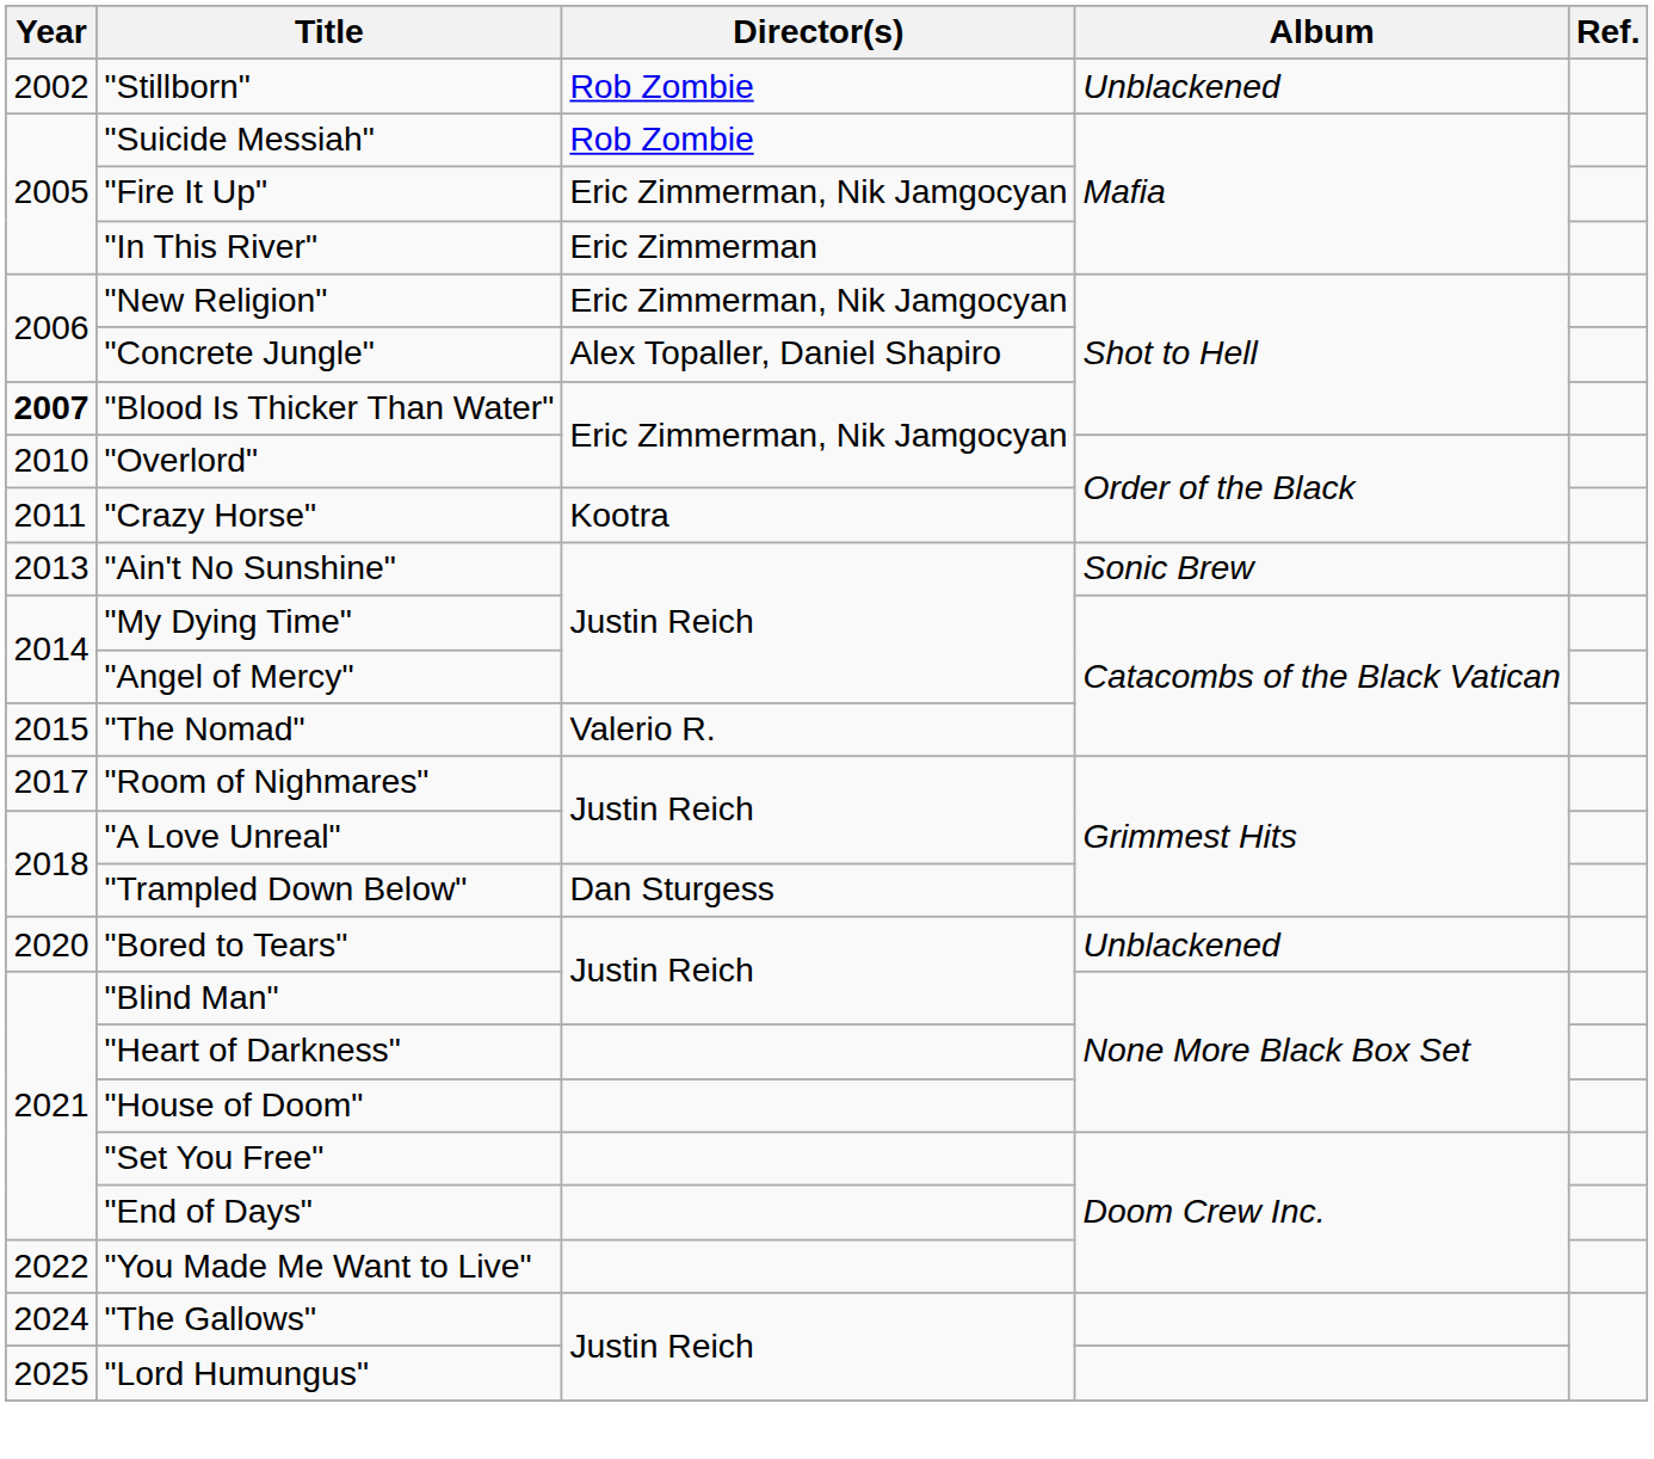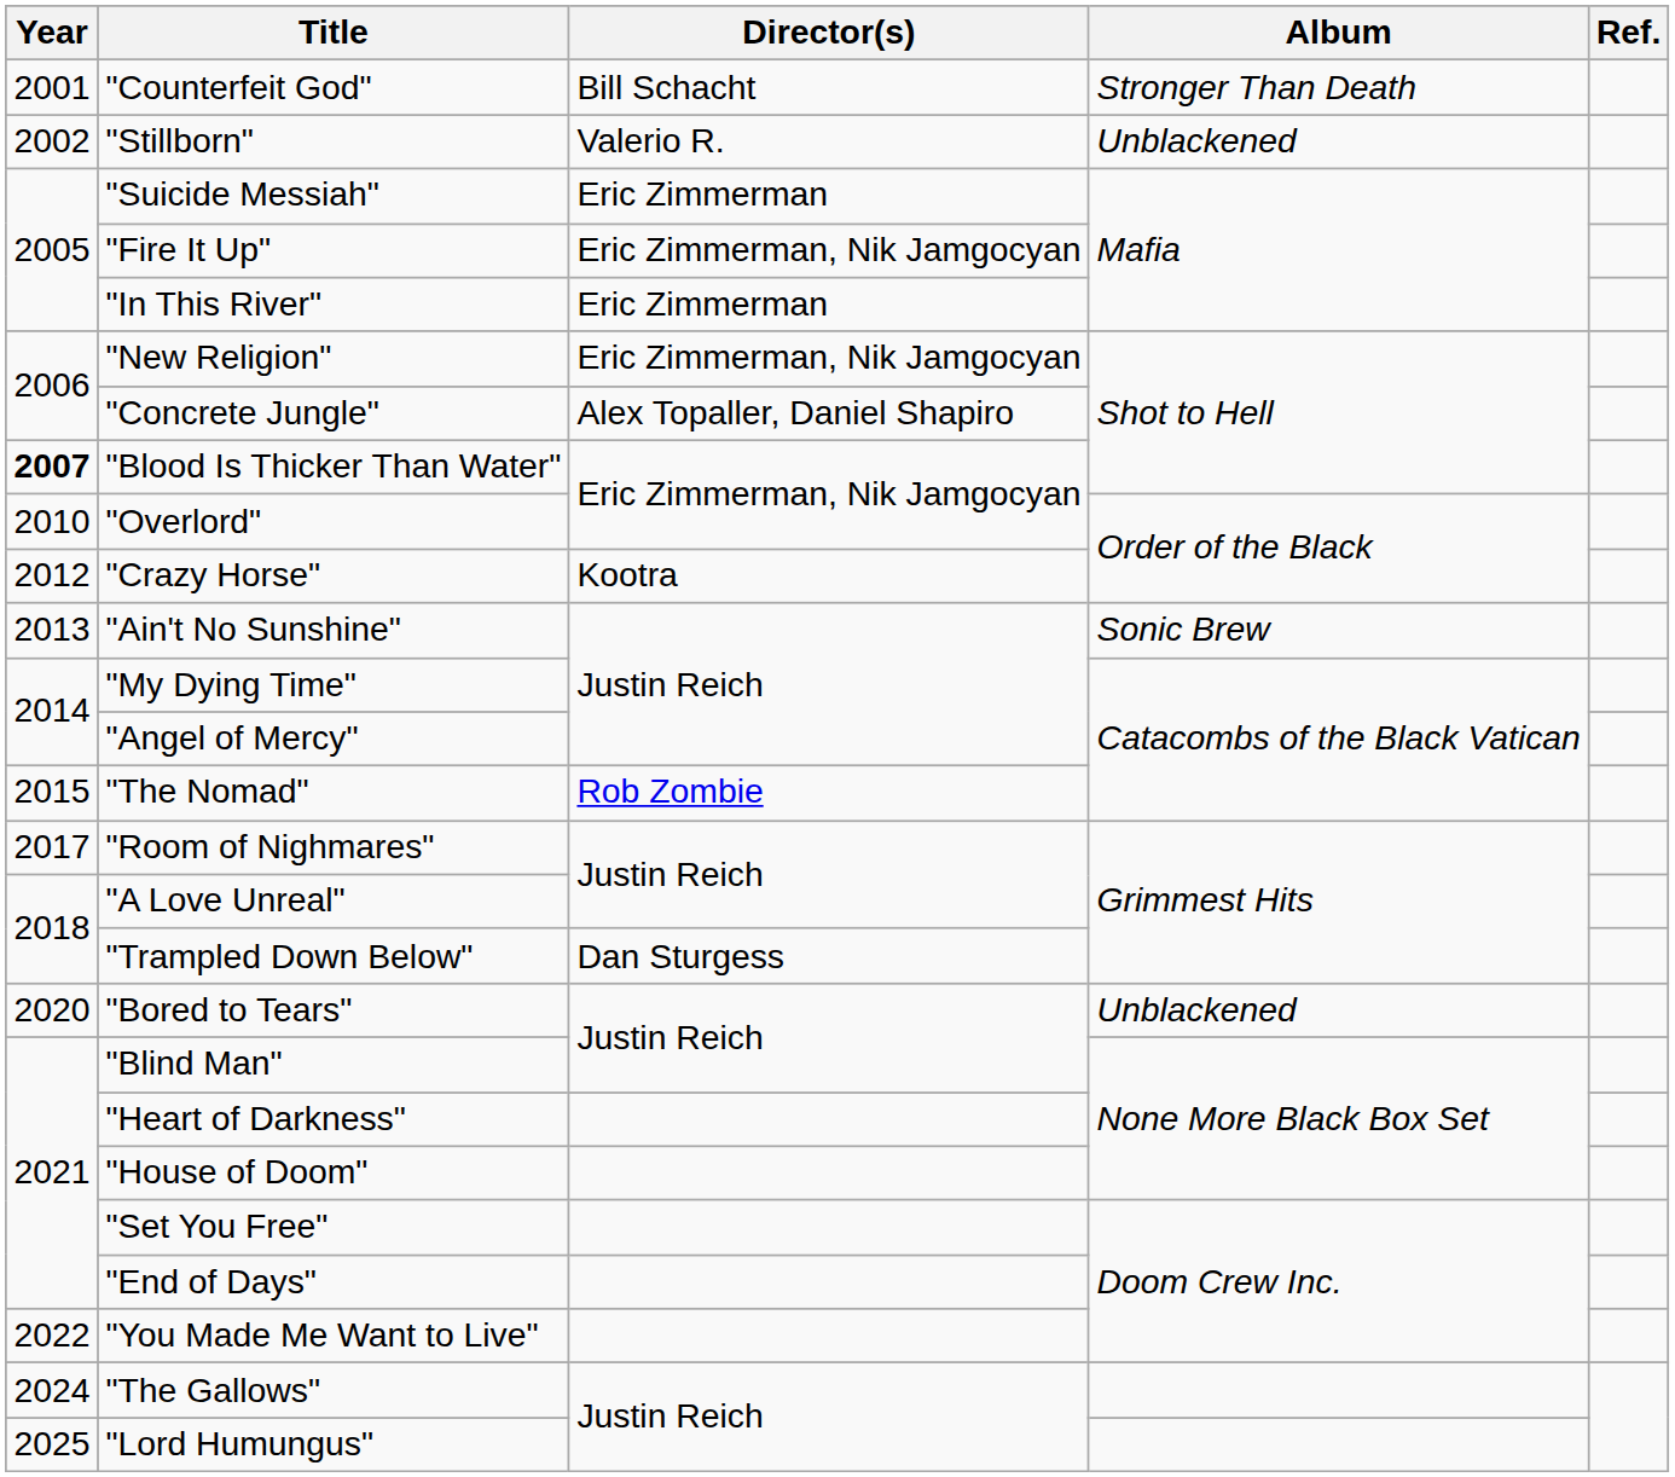 <table class="wikitable">
 <tr>
 <th>Year</th>
 <th>Title</th>
 <th>Director(s)</th>
 <th>Album</th>
 <th>Ref.</th>
 </tr>
 <tr>
+<td>2001</td>
+<td>"Counterfeit God"</td>
+<td>Bill Schacht</td>
+<td><em>Stronger Than Death</em></td>
+<td></td>
+</tr>
+<tr>
 <td>2002</td>
 <td>"Stillborn"</td>
-<td><a href='#'>Rob Zombie</a></td>
+<td>Valerio R.</td>
 <td><em>Unblackened</em></td>
 <td></td>
 </tr>
 <tr>
 <td rowspan=3>2005</td>
 <td>"Suicide Messiah"</td>
-<td><a href='#'>Rob Zombie</a></td>
+<td>Eric Zimmerman</td>
 <td rowspan=3><em>Mafia</em></td>
 <td></td>
 </tr>
 <tr>
 <td>"Fire It Up"</td>
 <td>Eric Zimmerman, Nik Jamgocyan</td>
 <td></td>
 </tr>
 <tr>
 <td>"In This River"</td>
 <td>Eric Zimmerman</td>
 <td></td>
 </tr>
 <tr>
 <td rowspan=2>2006</td>
 <td>"New Religion"</td>
 <td>Eric Zimmerman, Nik Jamgocyan</td>
 <td rowspan=3><em>Shot to Hell</em></td>
 <td></td>
 </tr>
 <tr>
 <td>"Concrete Jungle"</td>
 <td>Alex Topaller, Daniel Shapiro</td>
 <td></td>
 </tr>
 <tr>
 <td><strong>2007</strong></td>
 <td>"Blood Is Thicker Than Water"</td>
 <td rowspan=2>Eric Zimmerman, Nik Jamgocyan</td>
 <td></td>
 </tr>
 <tr>
 <td>2010</td>
 <td>"Overlord"</td>
 <td rowspan=2><em>Order of the Black</em></td>
 <td></td>
 </tr>
 <tr>
-<td>2011</td>
+<td>2012</td>
 <td>"Crazy Horse"</td>
 <td>Kootra</td>
 <td></td>
 </tr>
 <tr>
 <td>2013</td>
 <td>"Ain't No Sunshine"</td>
 <td rowspan=3>Justin Reich</td>
 <td><em>Sonic Brew</em></td>
 <td></td>
 </tr>
 <tr>
 <td rowspan=2>2014</td>
 <td>"My Dying Time"</td>
 <td rowspan=3><em>Catacombs of the Black Vatican</em></td>
 <td></td>
 </tr>
 <tr>
 <td>"Angel of Mercy"</td>
 <td></td>
 </tr>
 <tr>
 <td>2015</td>
 <td>"The Nomad"</td>
-<td>Valerio R.</td>
+<td><a href='#'>Rob Zombie</a></td>
 <td></td>
 </tr>
 <tr>
 <td>2017</td>
 <td>"Room of Nighmares"</td>
 <td rowspan=2>Justin Reich</td>
 <td rowspan=3><em>Grimmest Hits</em></td>
 <td></td>
 </tr>
 <tr>
 <td rowspan=2>2018</td>
 <td>"A Love Unreal"</td>
 <td></td>
 </tr>
 <tr>
 <td>"Trampled Down Below"</td>
 <td>Dan Sturgess</td>
 <td></td>
 </tr>
 <tr>
 <td>2020</td>
 <td>"Bored to Tears"</td>
 <td rowspan=2>Justin Reich</td>
 <td><em>Unblackened</em></td>
 <td></td>
 </tr>
 <tr>
 <td rowspan=5>2021</td>
 <td>"Blind Man"</td>
 <td rowspan=3><em>None More Black Box Set</em></td>
 <td></td>
 </tr>
 <tr>
 <td>"Heart of Darkness"</td>
 <td></td>
 <td></td>
 </tr>
 <tr>
 <td>"House of Doom"</td>
 <td></td>
 <td></td>
 </tr>
 <tr>
 <td>"Set You Free"</td>
 <td></td>
 <td rowspan=3><em>Doom Crew Inc.</em></td>
 <td></td>
 </tr>
 <tr>
 <td>"End of Days"</td>
 <td></td>
 <td></td>
 </tr>
 <tr>
 <td>2022</td>
 <td>"You Made Me Want to Live"</td>
 <td></td>
 <td></td>
 </tr>
 <tr>
 <td>2024</td>
 <td>"The Gallows"</td>
 <td rowspan=2>Justin Reich</td>
 <td></td>
 </tr>
 <tr>
 <td>2025</td>
 <td>"Lord Humungus"</td>
 <td></td>
 </tr>
 </table>
